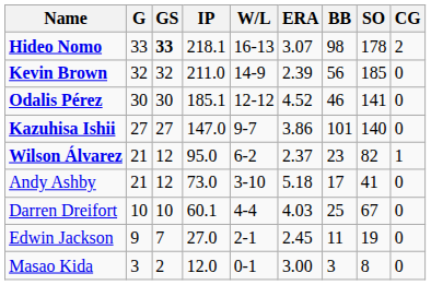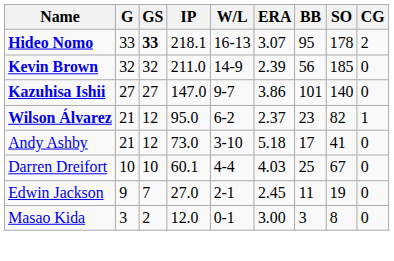 <table class="wikitable sortable" style="text-align:left">
 <tr>
 <th>Name</th>
 <th>G</th>
 <th>GS</th>
 <th>IP</th>
 <th>W/L</th>
 <th>ERA</th>
 <th>BB</th>
 <th>SO</th>
 <th>CG</th>
 </tr>
 <tr>
 <td><strong><a href='#'>Hideo Nomo</a></strong></td>
 <td>33</td>
 <td><strong>33</strong></td>
 <td>218.1</td>
 <td>16-13</td>
 <td>3.07</td>
-<td>98</td>
+<td>95</td>
 <td>178</td>
 <td>2</td>
 </tr>
 <tr>
 <td><strong><a href='#'>Kevin Brown</a>	</strong></td>
 <td>32</td>
 <td>32</td>
 <td>211.0</td>
 <td>14-9</td>
 <td>2.39</td>
 <td>56</td>
 <td>185</td>
-<td>0</td>
-</tr>
-<tr>
-<td><strong><a href='#'>Odalis Pérez</a></strong></td>
-<td>30</td>
-<td>30</td>
-<td>185.1</td>
-<td>12-12</td>
-<td>4.52</td>
-<td>46</td>
-<td>141</td>
 <td>0</td>
 </tr>
 <tr>
 <td><strong><a href='#'>Kazuhisa Ishii</a></strong></td>
 <td>27</td>
 <td>27</td>
 <td>147.0</td>
 <td>9-7</td>
 <td>3.86</td>
 <td>101</td>
 <td>140</td>
 <td>0</td>
 </tr>
 <tr>
 <td><strong><a href='#'>Wilson Álvarez</a>	</strong></td>
 <td>21</td>
 <td>12</td>
 <td>95.0</td>
 <td>6-2</td>
 <td>2.37</td>
 <td>23</td>
 <td>82</td>
 <td>1</td>
 </tr>
 <tr>
 <td><a href='#'>Andy Ashby</a></td>
 <td>21</td>
 <td>12</td>
 <td>73.0</td>
 <td>3-10</td>
 <td>5.18</td>
 <td>17</td>
 <td>41</td>
 <td>0</td>
 </tr>
 <tr>
 <td><a href='#'>Darren Dreifort</a></td>
 <td>10</td>
 <td>10</td>
 <td>60.1</td>
 <td>4-4</td>
 <td>4.03</td>
 <td>25</td>
 <td>67</td>
 <td>0</td>
 </tr>
 <tr>
 <td><a href='#'>Edwin Jackson</a></td>
 <td>9</td>
 <td>7</td>
 <td>27.0</td>
 <td>2-1</td>
 <td>2.45</td>
 <td>11</td>
 <td>19</td>
 <td>0</td>
 </tr>
 <tr>
 <td><a href='#'>Masao Kida</a></td>
 <td>3</td>
 <td>2</td>
 <td>12.0</td>
 <td>0-1</td>
 <td>3.00</td>
 <td>3</td>
 <td>8</td>
 <td>0</td>
 </tr>
 </table>
